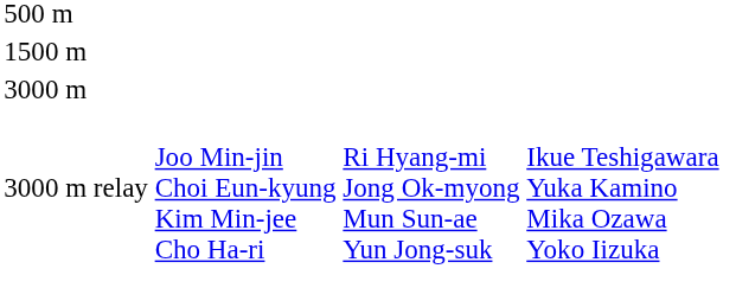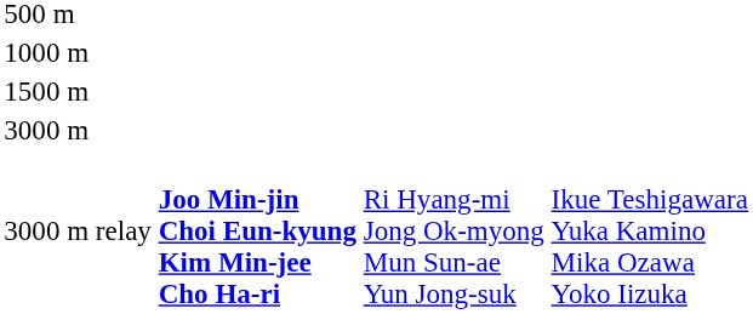 <table>
 <tr>
 <td>500 m</td>
+<td></td>
+<td></td>
+<td></td>
+</tr>
+<tr>
+<td>1000 m</td>
 <td></td>
 <td></td>
 <td></td>
 </tr>
 <tr>
 <td>1500 m</td>
 <td></td>
 <td></td>
 <td></td>
 </tr>
 <tr>
 <td>3000 m</td>
 <td></td>
 <td></td>
 <td></td>
 </tr>
 <tr>
 <td>3000 m relay<br></td>
-<td><br><a href='#'>Joo Min-jin</a><br><a href='#'>Choi Eun-kyung</a><br><a href='#'>Kim Min-jee</a><br><a href='#'>Cho Ha-ri</a></td>
+<td><strong><br><a href='#'>Joo Min-jin</a><br><a href='#'>Choi Eun-kyung</a><br><a href='#'>Kim Min-jee</a><br><a href='#'>Cho Ha-ri</a></strong></td>
 <td><br><a href='#'>Ri Hyang-mi</a><br><a href='#'>Jong Ok-myong</a><br><a href='#'>Mun Sun-ae</a><br><a href='#'>Yun Jong-suk</a></td>
 <td><br><a href='#'>Ikue Teshigawara</a><br><a href='#'>Yuka Kamino</a><br><a href='#'>Mika Ozawa</a><br><a href='#'>Yoko Iizuka</a></td>
 </tr>
 </table>
